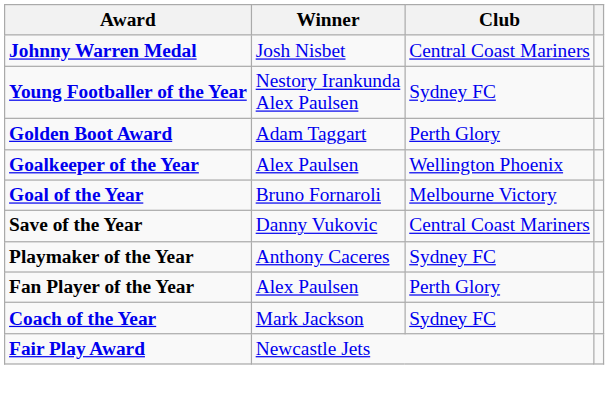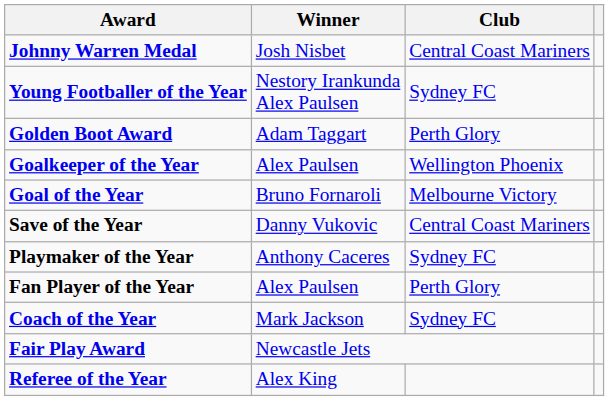 <table class="wikitable">
 <tr>
 <th>Award</th>
 <th>Winner</th>
 <th>Club</th>
 <th></th>
 </tr>
 <tr>
 <td><strong><a href='#'>Johnny Warren Medal</a></strong></td>
 <td> <a href='#'>Josh Nisbet</a></td>
 <td><a href='#'>Central Coast Mariners</a></td>
 <td align=center></td>
 </tr>
 <tr>
 <td><strong><a href='#'>Young Footballer of the Year</a></strong></td>
 <td> <a href='#'>Nestory Irankunda</a> <br> <a href='#'>Alex Paulsen</a></td>
 <td><a href='#'>Sydney FC</a></td>
 <td align=center></td>
 </tr>
 <tr>
 <td><strong><a href='#'>Golden Boot Award</a></strong></td>
 <td> <a href='#'>Adam Taggart</a></td>
 <td><a href='#'>Perth Glory</a></td>
 <td align=center></td>
 </tr>
 <tr>
 <td><strong><a href='#'>Goalkeeper of the Year</a></strong></td>
 <td> <a href='#'>Alex Paulsen</a></td>
 <td><a href='#'>Wellington Phoenix</a></td>
 <td align=center></td>
 </tr>
 <tr>
 <td><strong><a href='#'>Goal of the Year</a></strong></td>
 <td> <a href='#'>Bruno Fornaroli</a></td>
 <td><a href='#'>Melbourne Victory</a></td>
 <td align=center></td>
 </tr>
 <tr>
 <td><strong>Save of the Year</strong></td>
 <td> <a href='#'>Danny Vukovic</a></td>
 <td><a href='#'>Central Coast Mariners</a></td>
 <td align=center></td>
 </tr>
 <tr>
 <td><strong>Playmaker of the Year</strong></td>
 <td> <a href='#'>Anthony Caceres</a></td>
 <td><a href='#'>Sydney FC</a></td>
 <td align=center></td>
 </tr>
 <tr>
 <td><strong>Fan Player of the Year</strong></td>
 <td> <a href='#'>Alex Paulsen</a></td>
 <td><a href='#'>Perth Glory</a></td>
 <td align=center></td>
 </tr>
 <tr>
 <td><strong><a href='#'>Coach of the Year</a></strong></td>
 <td> <a href='#'>Mark Jackson</a></td>
 <td><a href='#'>Sydney FC</a></td>
 <td align=center></td>
 </tr>
 <tr>
 <td><strong><a href='#'>Fair Play Award</a></strong></td>
 <td colspan=2><a href='#'>Newcastle Jets</a></td>
 <td align=center></td>
 </tr>
+<tr>
+<td><strong><a href='#'>Referee of the Year</a></strong></td>
+<td> <a href='#'>Alex King</a></td>
+<td></td>
+<td align=center></td>
+</tr>
 </table>
